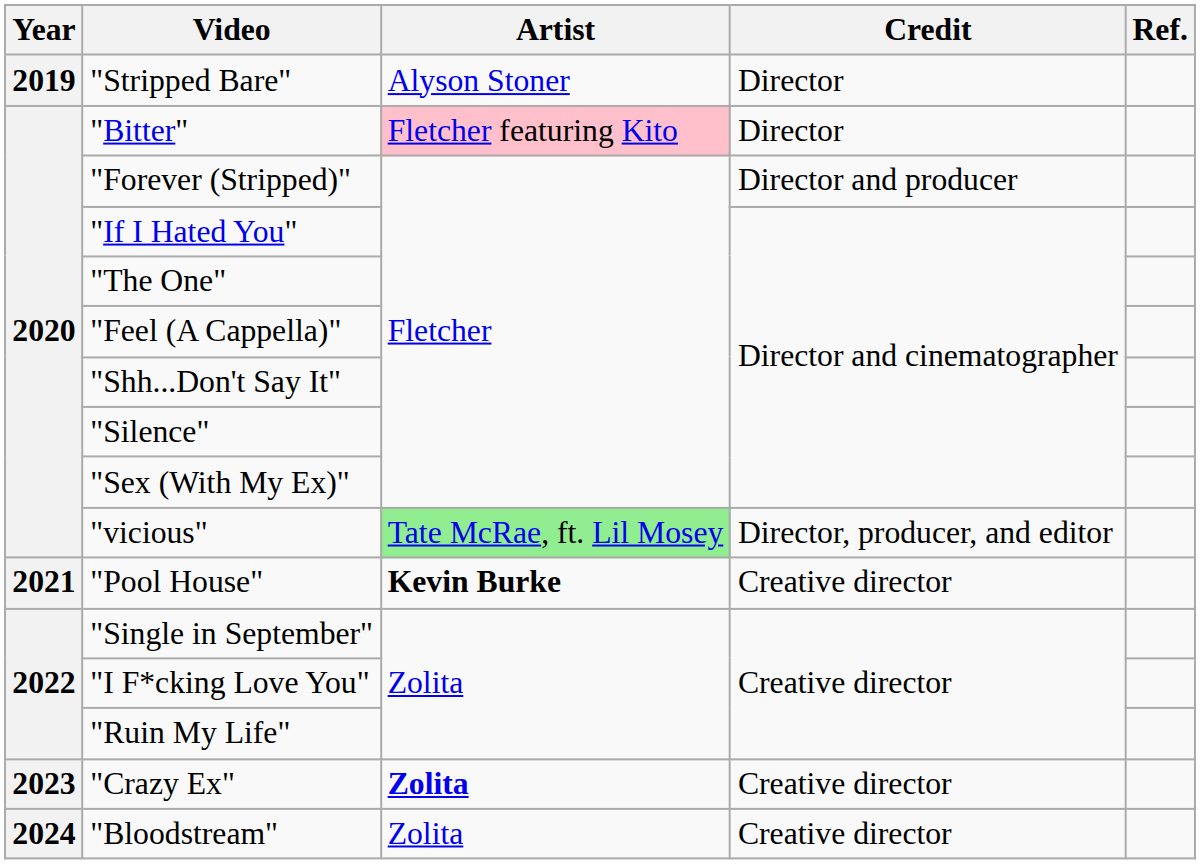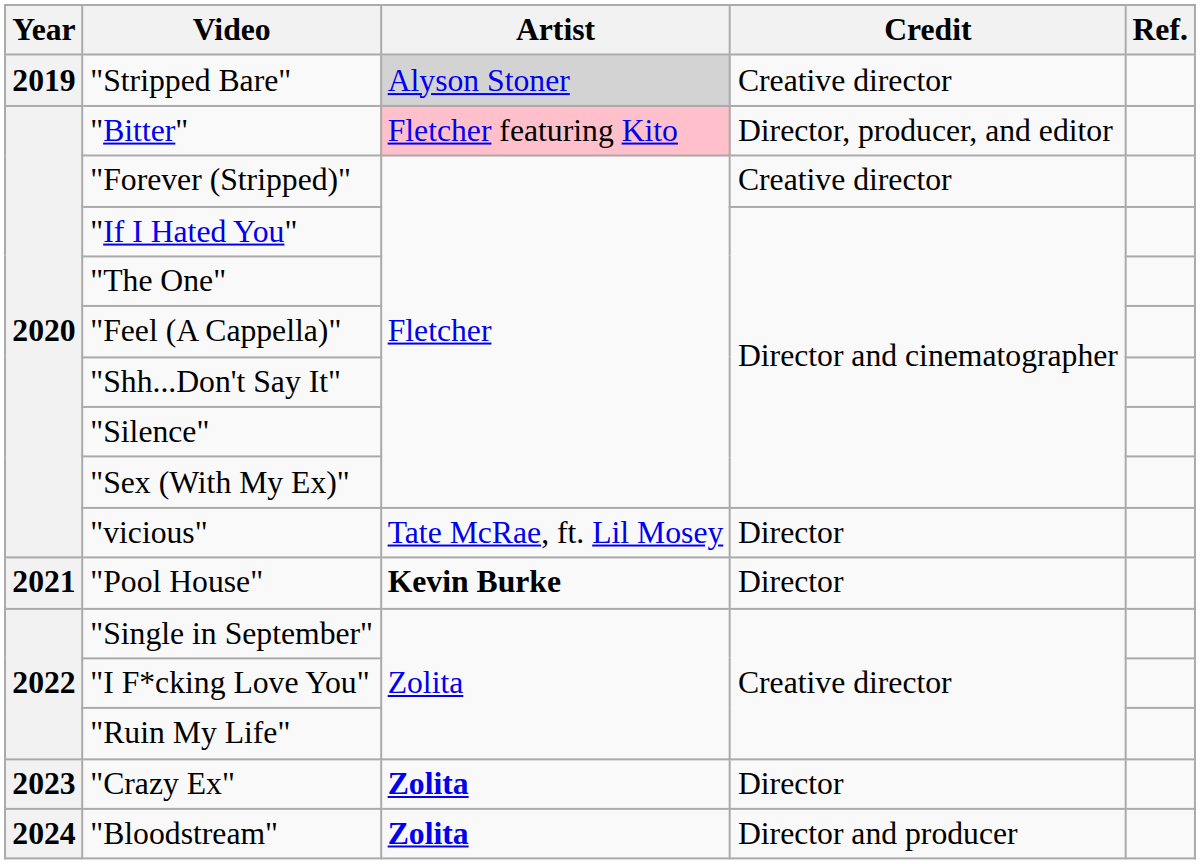 <table class="wikitable sortable plainrowheaders">
 <tr>
 <th>Year</th>
 <th>Video</th>
 <th>Artist</th>
 <th>Credit</th>
 <th>Ref.</th>
 </tr>
 <tr>
 <th>2019</th>
 <td>"Stripped Bare"</td>
-<td><a href='#'>Alyson Stoner</a></td>
-<td>Director</td>
+<td style="background: lightgrey;"><a href='#'>Alyson Stoner</a></td>
+<td rowspan="1">Creative director</td>
 <td></td>
 </tr>
 <tr>
 <th rowspan="9">2020</th>
 <td>"<a href='#'>Bitter</a>"</td>
 <td style="background: pink;"><a href='#'>Fletcher</a> featuring <a href='#'>Kito</a></td>
-<td>Director</td>
+<td>Director, producer, and editor</td>
 <td></td>
 </tr>
 <tr>
 <td>"Forever (Stripped)"</td>
 <td rowspan="7"><a href='#'>Fletcher</a></td>
-<td>Director and producer</td>
+<td rowspan="1">Creative director</td>
 <td></td>
 </tr>
 <tr>
 <td>"<a href='#'>If I Hated You</a>"</td>
 <td rowspan="6">Director and cinematographer</td>
 <td></td>
 </tr>
 <tr>
 <td>"The One"</td>
 <td></td>
 </tr>
 <tr>
 <td>"Feel (A Cappella)"</td>
 <td></td>
 </tr>
 <tr>
 <td>"Shh...Don't Say It"</td>
 <td></td>
 </tr>
 <tr>
 <td>"Silence"</td>
 <td></td>
 </tr>
 <tr>
 <td>"Sex (With My Ex)"</td>
 <td></td>
 </tr>
 <tr>
 <td>"vicious"</td>
-<td style="background: lightgreen;"><a href='#'>Tate McRae</a>, ft. <a href='#'>Lil Mosey</a></td>
-<td>Director, producer, and editor</td>
+<td><a href='#'>Tate McRae</a>, ft. <a href='#'>Lil Mosey</a></td>
+<td>Director</td>
 <td></td>
 </tr>
 <tr>
 <th>2021</th>
 <td>"Pool House"</td>
 <td><strong>Kevin Burke</strong></td>
-<td rowspan="1">Creative director</td>
+<td>Director</td>
 <td></td>
 </tr>
 <tr>
 <th rowspan="3">2022</th>
 <td>"Single in September"</td>
 <td rowspan="3"><a href='#'>Zolita</a></td>
 <td rowspan="3">Creative director</td>
 <td></td>
 </tr>
 <tr>
 <td>"I F*cking Love You"</td>
 <td></td>
 </tr>
 <tr>
 <td>"Ruin My Life"</td>
 <td></td>
 </tr>
 <tr>
 <th rowspan="1">2023</th>
 <td>"Crazy Ex"</td>
 <td rowspan="1"><strong><a href='#'>Zolita</a></strong></td>
-<td rowspan="1">Creative director</td>
+<td>Director</td>
 <td></td>
 </tr>
 <tr>
 <th rowspan="1">2024</th>
 <td>"Bloodstream"</td>
-<td rowspan="1"><a href='#'>Zolita</a></td>
-<td rowspan="1">Creative director</td>
+<td rowspan="1"><strong><a href='#'>Zolita</a></strong></td>
+<td>Director and producer</td>
 <td></td>
 </tr>
 </table>
